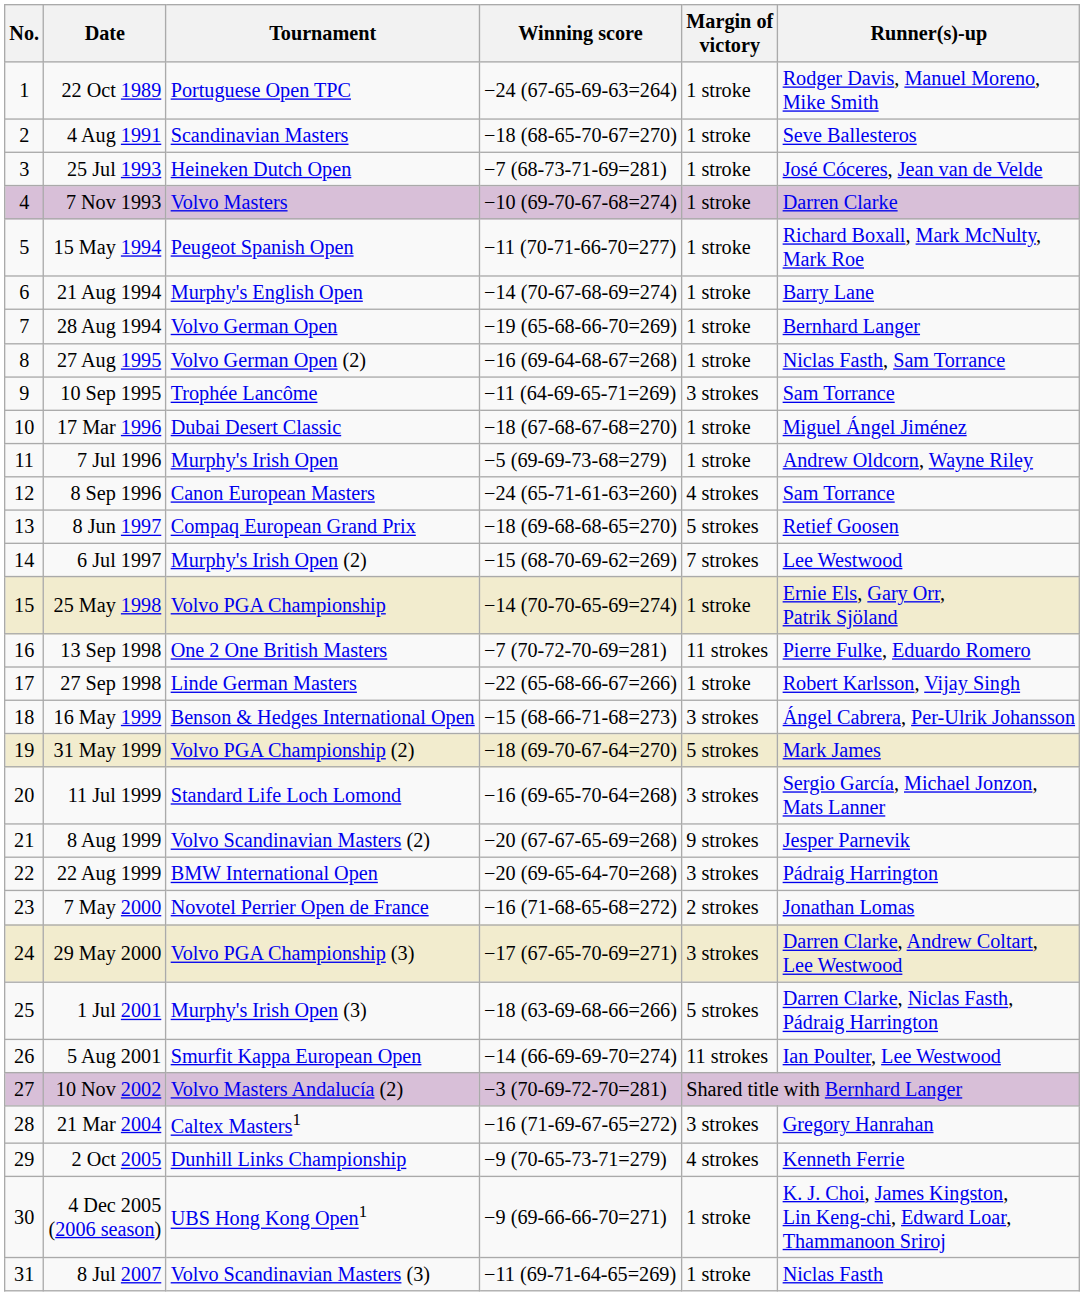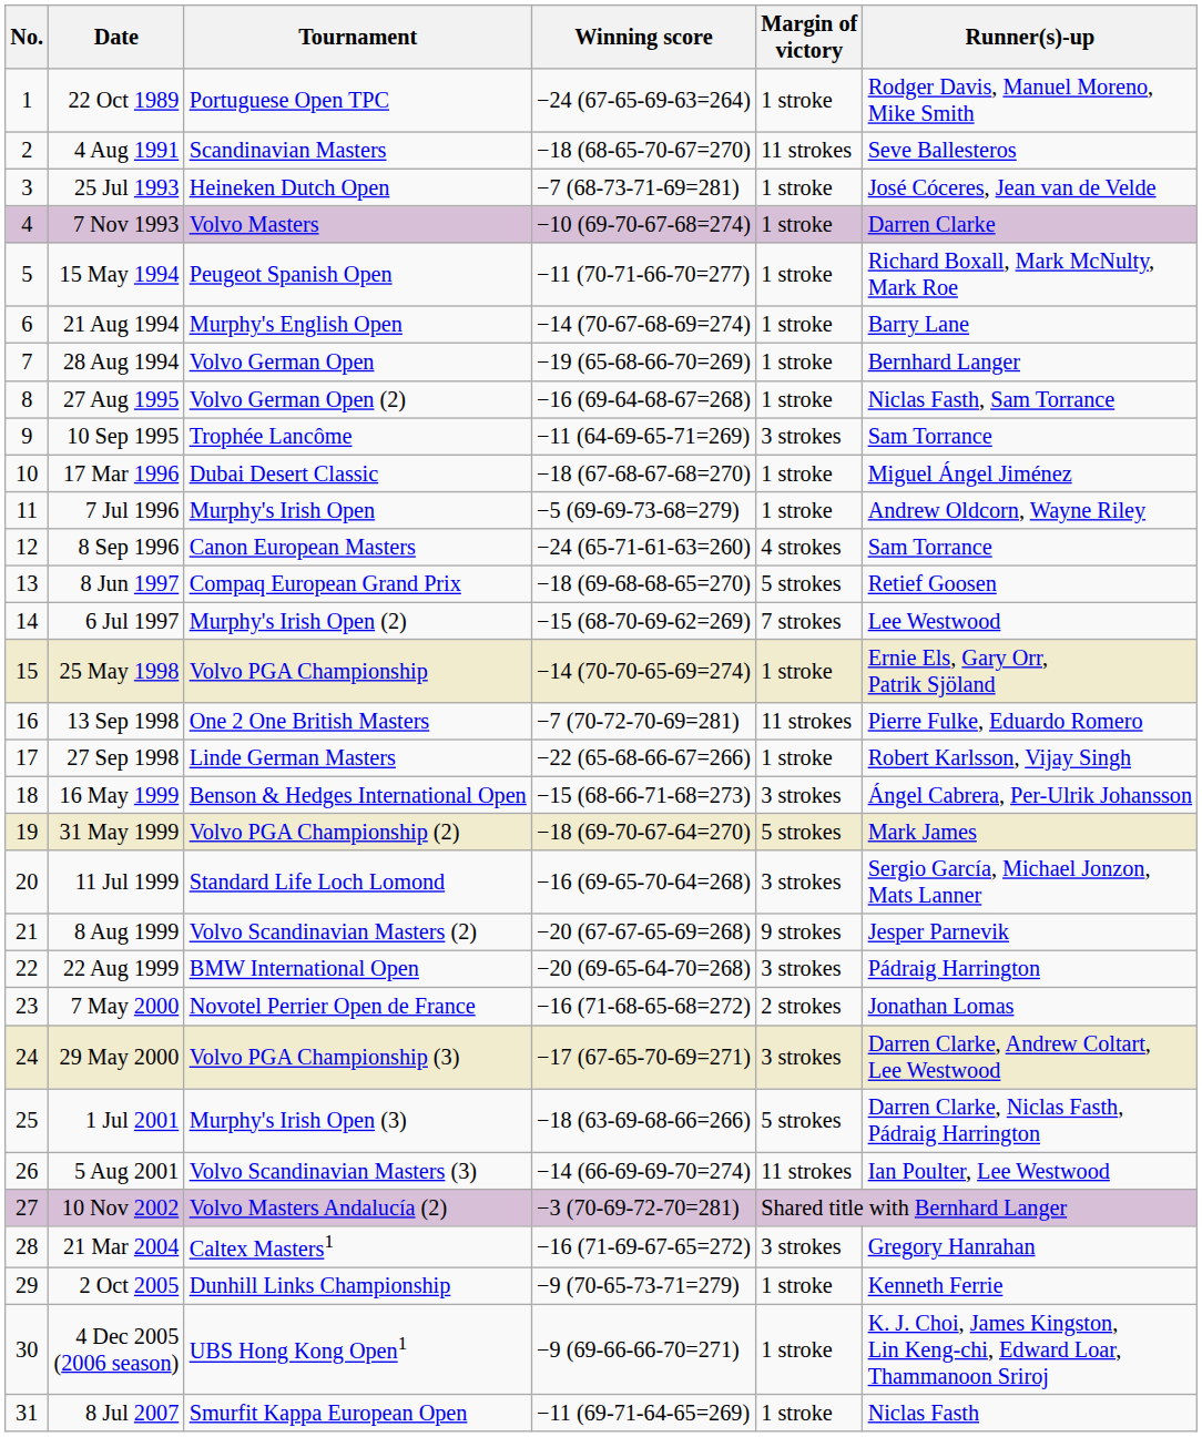 <table class="wikitable" style="font-size:95%;">
 <tr style="background:#eeeeee;">
 <th>No.</th>
 <th>Date</th>
 <th>Tournament</th>
 <th>Winning score</th>
 <th>Margin of<br>victory</th>
 <th>Runner(s)-up</th>
 </tr>
 <tr>
 <td align=center>1</td>
 <td align=right>22 Oct <a href='#'>1989</a></td>
 <td><a href='#'>Portuguese Open TPC</a></td>
 <td>−24 (67-65-69-63=264)</td>
 <td>1 stroke</td>
 <td> <a href='#'>Rodger Davis</a>,  <a href='#'>Manuel Moreno</a>,<br> <a href='#'>Mike Smith</a></td>
 </tr>
 <tr>
 <td align=center>2</td>
 <td align=right>4 Aug <a href='#'>1991</a></td>
 <td><a href='#'>Scandinavian Masters</a></td>
 <td>−18 (68-65-70-67=270)</td>
-<td>1 stroke</td>
+<td>11 strokes</td>
 <td> <a href='#'>Seve Ballesteros</a></td>
 </tr>
 <tr>
 <td align=center>3</td>
 <td align=right>25 Jul <a href='#'>1993</a></td>
 <td><a href='#'>Heineken Dutch Open</a></td>
 <td>−7 (68-73-71-69=281)</td>
 <td>1 stroke</td>
 <td> <a href='#'>José Cóceres</a>,  <a href='#'>Jean van de Velde</a></td>
 </tr>
 <tr style="background:thistle">
 <td align=center>4</td>
 <td align=right>7 Nov 1993</td>
 <td><a href='#'>Volvo Masters</a></td>
 <td>−10 (69-70-67-68=274)</td>
 <td>1 stroke</td>
 <td> <a href='#'>Darren Clarke</a></td>
 </tr>
 <tr>
 <td align=center>5</td>
 <td align=right>15 May <a href='#'>1994</a></td>
 <td><a href='#'>Peugeot Spanish Open</a></td>
 <td>−11 (70-71-66-70=277)</td>
 <td>1 stroke</td>
 <td> <a href='#'>Richard Boxall</a>,  <a href='#'>Mark McNulty</a>,<br> <a href='#'>Mark Roe</a></td>
 </tr>
 <tr>
 <td align=center>6</td>
 <td align=right>21 Aug 1994</td>
 <td><a href='#'>Murphy's English Open</a></td>
 <td>−14 (70-67-68-69=274)</td>
 <td>1 stroke</td>
 <td> <a href='#'>Barry Lane</a></td>
 </tr>
 <tr>
 <td align=center>7</td>
 <td align=right>28 Aug 1994</td>
 <td><a href='#'>Volvo German Open</a></td>
 <td>−19 (65-68-66-70=269)</td>
 <td>1 stroke</td>
 <td> <a href='#'>Bernhard Langer</a></td>
 </tr>
 <tr>
 <td align=center>8</td>
 <td align=right>27 Aug <a href='#'>1995</a></td>
 <td><a href='#'>Volvo German Open</a> (2)</td>
 <td>−16 (69-64-68-67=268)</td>
 <td>1 stroke</td>
 <td> <a href='#'>Niclas Fasth</a>,  <a href='#'>Sam Torrance</a></td>
 </tr>
 <tr>
 <td align=center>9</td>
 <td align=right>10 Sep 1995</td>
 <td><a href='#'>Trophée Lancôme</a></td>
 <td>−11 (64-69-65-71=269)</td>
 <td>3 strokes</td>
 <td> <a href='#'>Sam Torrance</a></td>
 </tr>
 <tr>
 <td align=center>10</td>
 <td align=right>17 Mar <a href='#'>1996</a></td>
 <td><a href='#'>Dubai Desert Classic</a></td>
 <td>−18 (67-68-67-68=270)</td>
 <td>1 stroke</td>
 <td> <a href='#'>Miguel Ángel Jiménez</a></td>
 </tr>
 <tr>
 <td align=center>11</td>
 <td align=right>7 Jul 1996</td>
 <td><a href='#'>Murphy's Irish Open</a></td>
 <td>−5 (69-69-73-68=279)</td>
 <td>1 stroke</td>
 <td> <a href='#'>Andrew Oldcorn</a>,  <a href='#'>Wayne Riley</a></td>
 </tr>
 <tr>
 <td align=center>12</td>
 <td align=right>8 Sep 1996</td>
 <td><a href='#'>Canon European Masters</a></td>
 <td>−24 (65-71-61-63=260)</td>
 <td>4 strokes</td>
 <td> <a href='#'>Sam Torrance</a></td>
 </tr>
 <tr>
 <td align=center>13</td>
 <td align=right>8 Jun <a href='#'>1997</a></td>
 <td><a href='#'>Compaq European Grand Prix</a></td>
 <td>−18 (69-68-68-65=270)</td>
 <td>5 strokes</td>
 <td> <a href='#'>Retief Goosen</a></td>
 </tr>
 <tr>
 <td align=center>14</td>
 <td align=right>6 Jul 1997</td>
 <td><a href='#'>Murphy's Irish Open</a> (2)</td>
 <td>−15 (68-70-69-62=269)</td>
 <td>7 strokes</td>
 <td> <a href='#'>Lee Westwood</a></td>
 </tr>
 <tr style="background:#f2ecce;">
 <td align=center>15</td>
 <td align=right>25 May <a href='#'>1998</a></td>
 <td><a href='#'>Volvo PGA Championship</a></td>
 <td>−14 (70-70-65-69=274)</td>
 <td>1 stroke</td>
 <td> <a href='#'>Ernie Els</a>,  <a href='#'>Gary Orr</a>,<br> <a href='#'>Patrik Sjöland</a></td>
 </tr>
 <tr>
 <td align=center>16</td>
 <td align=right>13 Sep 1998</td>
 <td><a href='#'>One 2 One British Masters</a></td>
 <td>−7 (70-72-70-69=281)</td>
 <td>11 strokes</td>
 <td> <a href='#'>Pierre Fulke</a>,  <a href='#'>Eduardo Romero</a></td>
 </tr>
 <tr>
 <td align=center>17</td>
 <td align=right>27 Sep 1998</td>
 <td><a href='#'>Linde German Masters</a></td>
 <td>−22 (65-68-66-67=266)</td>
 <td>1 stroke</td>
 <td> <a href='#'>Robert Karlsson</a>,  <a href='#'>Vijay Singh</a></td>
 </tr>
 <tr>
 <td align=center>18</td>
 <td align=right>16 May <a href='#'>1999</a></td>
 <td><a href='#'>Benson & Hedges International Open</a></td>
 <td>−15 (68-66-71-68=273)</td>
 <td>3 strokes</td>
 <td> <a href='#'>Ángel Cabrera</a>,  <a href='#'>Per-Ulrik Johansson</a></td>
 </tr>
 <tr style="background:#f2ecce;">
 <td align=center>19</td>
 <td align=right>31 May 1999</td>
 <td><a href='#'>Volvo PGA Championship</a> (2)</td>
 <td>−18 (69-70-67-64=270)</td>
 <td>5 strokes</td>
 <td> <a href='#'>Mark James</a></td>
 </tr>
 <tr>
 <td align=center>20</td>
 <td align=right>11 Jul 1999</td>
 <td><a href='#'>Standard Life Loch Lomond</a></td>
 <td>−16 (69-65-70-64=268)</td>
 <td>3 strokes</td>
 <td> <a href='#'>Sergio García</a>,  <a href='#'>Michael Jonzon</a>,<br> <a href='#'>Mats Lanner</a></td>
 </tr>
 <tr>
 <td align=center>21</td>
 <td align=right>8 Aug 1999</td>
 <td><a href='#'>Volvo Scandinavian Masters</a> (2)</td>
 <td>−20 (67-67-65-69=268)</td>
 <td>9 strokes</td>
 <td> <a href='#'>Jesper Parnevik</a></td>
 </tr>
 <tr>
 <td align=center>22</td>
 <td align=right>22 Aug 1999</td>
 <td><a href='#'>BMW International Open</a></td>
 <td>−20 (69-65-64-70=268)</td>
 <td>3 strokes</td>
 <td> <a href='#'>Pádraig Harrington</a></td>
 </tr>
 <tr>
 <td align=center>23</td>
 <td align=right>7 May <a href='#'>2000</a></td>
 <td><a href='#'>Novotel Perrier Open de France</a></td>
 <td>−16 (71-68-65-68=272)</td>
 <td>2 strokes</td>
 <td> <a href='#'>Jonathan Lomas</a></td>
 </tr>
 <tr style="background:#f2ecce;">
 <td align=center>24</td>
 <td align=right>29 May 2000</td>
 <td><a href='#'>Volvo PGA Championship</a> (3)</td>
 <td>−17 (67-65-70-69=271)</td>
 <td>3 strokes</td>
 <td> <a href='#'>Darren Clarke</a>,  <a href='#'>Andrew Coltart</a>,<br> <a href='#'>Lee Westwood</a></td>
 </tr>
 <tr>
 <td align=center>25</td>
 <td align=right>1 Jul <a href='#'>2001</a></td>
 <td><a href='#'>Murphy's Irish Open</a> (3)</td>
 <td>−18 (63-69-68-66=266)</td>
 <td>5 strokes</td>
 <td> <a href='#'>Darren Clarke</a>,  <a href='#'>Niclas Fasth</a>,<br> <a href='#'>Pádraig Harrington</a></td>
 </tr>
 <tr>
 <td align=center>26</td>
 <td align=right>5 Aug 2001</td>
-<td><a href='#'>Smurfit Kappa European Open</a></td>
+<td><a href='#'>Volvo Scandinavian Masters</a> (3)</td>
 <td>−14 (66-69-69-70=274)</td>
 <td>11 strokes</td>
 <td> <a href='#'>Ian Poulter</a>,  <a href='#'>Lee Westwood</a></td>
 </tr>
 <tr style="background:thistle">
 <td align=center>27</td>
 <td align=right>10 Nov <a href='#'>2002</a></td>
 <td><a href='#'>Volvo Masters Andalucía</a> (2)</td>
 <td>−3 (70-69-72-70=281)</td>
 <td colspan=2>Shared title with  <a href='#'>Bernhard Langer</a></td>
 </tr>
 <tr>
 <td align=center>28</td>
 <td align=right>21 Mar <a href='#'>2004</a></td>
 <td><a href='#'>Caltex Masters</a><sup>1</sup></td>
 <td>−16 (71-69-67-65=272)</td>
 <td>3 strokes</td>
 <td> <a href='#'>Gregory Hanrahan</a></td>
 </tr>
 <tr>
 <td align=center>29</td>
 <td align=right>2 Oct <a href='#'>2005</a></td>
 <td><a href='#'>Dunhill Links Championship</a></td>
 <td>−9 (70-65-73-71=279)</td>
-<td>4 strokes</td>
+<td>1 stroke</td>
 <td> <a href='#'>Kenneth Ferrie</a></td>
 </tr>
 <tr>
 <td align=center>30</td>
 <td align=right>4 Dec 2005<br>(<a href='#'>2006 season</a>)</td>
 <td><a href='#'>UBS Hong Kong Open</a><sup>1</sup></td>
 <td>−9 (69-66-66-70=271)</td>
 <td>1 stroke</td>
 <td> <a href='#'>K. J. Choi</a>,  <a href='#'>James Kingston</a>,<br> <a href='#'>Lin Keng-chi</a>,  <a href='#'>Edward Loar</a>,<br> <a href='#'>Thammanoon Sriroj</a></td>
 </tr>
 <tr>
 <td align=center>31</td>
 <td align=right>8 Jul <a href='#'>2007</a></td>
-<td><a href='#'>Volvo Scandinavian Masters</a> (3)</td>
+<td><a href='#'>Smurfit Kappa European Open</a></td>
 <td>−11 (69-71-64-65=269)</td>
 <td>1 stroke</td>
 <td> <a href='#'>Niclas Fasth</a></td>
 </tr>
 </table>
